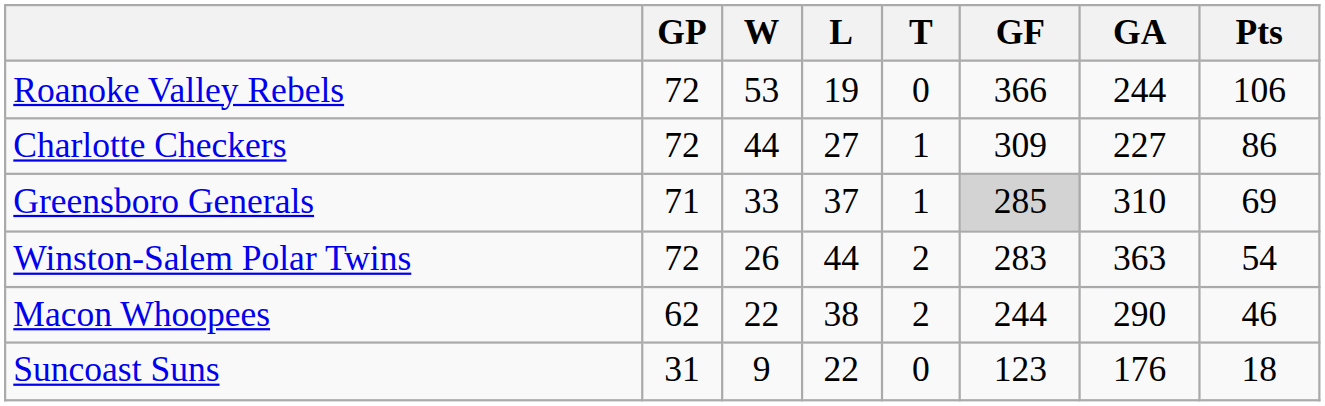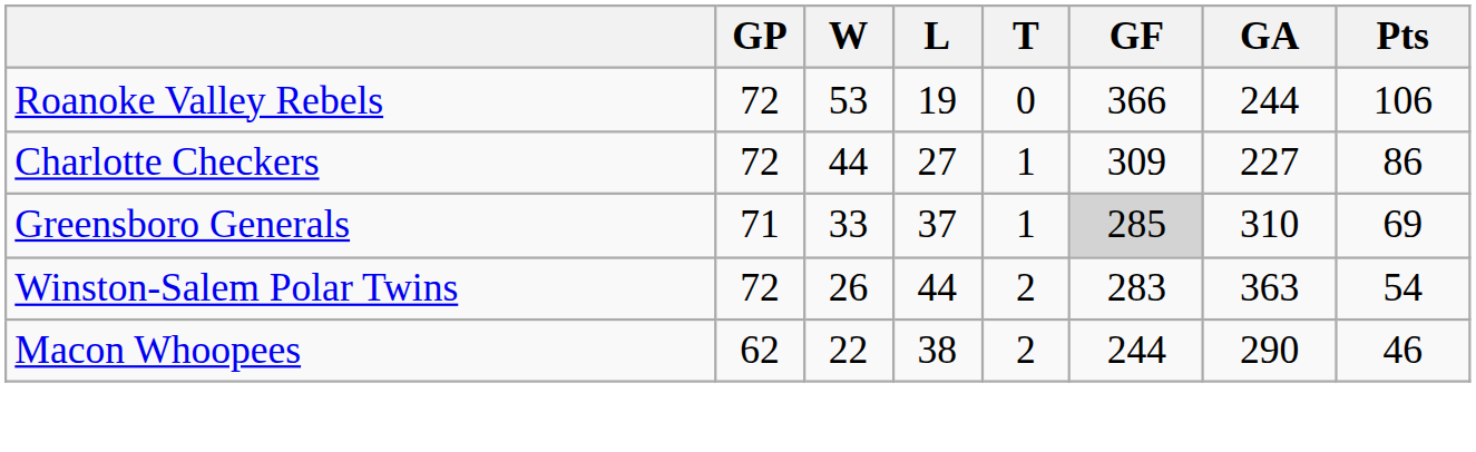 <table class="wikitable">
 <tr>
 <th width="40%"></th>
 <th width="5%">GP</th>
 <th width="5%">W</th>
 <th width="5%">L</th>
 <th width="5%">T</th>
 <th width="7.5%">GF</th>
 <th width="7.5%">GA</th>
 <th width="7.5%">Pts</th>
 </tr>
 <tr align="center">
 <td align="left"><a href='#'>Roanoke Valley Rebels</a></td>
 <td>72</td>
 <td>53</td>
 <td>19</td>
 <td>0</td>
 <td>366</td>
 <td>244</td>
 <td>106</td>
 </tr>
 <tr align="center">
 <td align="left"><a href='#'>Charlotte Checkers</a></td>
 <td>72</td>
 <td>44</td>
 <td>27</td>
 <td>1</td>
 <td>309</td>
 <td>227</td>
 <td>86</td>
 </tr>
 <tr align="center">
 <td align="left"><a href='#'>Greensboro Generals</a></td>
 <td>71</td>
 <td>33</td>
 <td>37</td>
 <td>1</td>
 <td style="background: lightgrey;">285</td>
 <td>310</td>
 <td>69</td>
 </tr>
 <tr align="center">
 <td align="left"><a href='#'>Winston-Salem Polar Twins</a></td>
 <td>72</td>
 <td>26</td>
 <td>44</td>
 <td>2</td>
 <td>283</td>
 <td>363</td>
 <td>54</td>
 </tr>
 <tr align="center">
 <td align="left"><a href='#'>Macon Whoopees</a></td>
 <td>62</td>
 <td>22</td>
 <td>38</td>
 <td>2</td>
 <td>244</td>
 <td>290</td>
 <td>46</td>
 </tr>
-<tr align="center">
-<td align="left"><a href='#'>Suncoast Suns</a></td>
-<td>31</td>
-<td>9</td>
-<td>22</td>
-<td>0</td>
-<td>123</td>
-<td>176</td>
-<td>18</td>
-</tr>
 </table>
